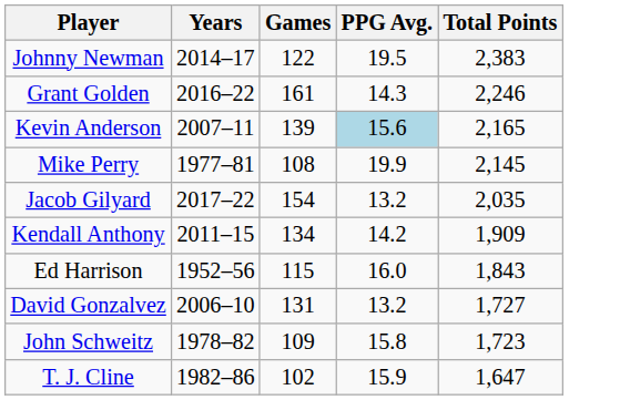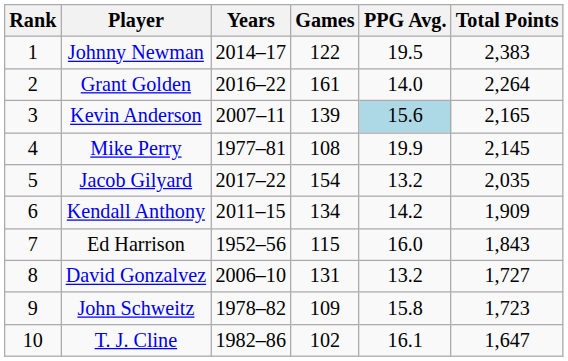 <table class= "wikitable" style="text-align:center">
 <tr>
+<th>Rank</th>
 <th>Player</th>
 <th>Years</th>
 <th>Games</th>
 <th>PPG Avg.</th>
 <th>Total Points</th>
 </tr>
 <tr>
+<td>1</td>
 <td><a href='#'>Johnny Newman</a></td>
 <td>2014–17</td>
 <td>122</td>
 <td>19.5</td>
 <td>2,383</td>
 </tr>
 <tr>
+<td>2</td>
 <td><a href='#'>Grant Golden</a></td>
 <td>2016–22</td>
 <td>161</td>
-<td>14.3</td>
-<td>2,246</td>
+<td>14.0</td>
+<td>2,264</td>
 </tr>
 <tr>
+<td>3</td>
 <td><a href='#'>Kevin Anderson</a></td>
 <td>2007–11</td>
 <td>139</td>
 <td style="background: lightblue;">15.6</td>
 <td>2,165</td>
 </tr>
 <tr>
+<td>4</td>
 <td><a href='#'>Mike Perry</a></td>
 <td>1977–81</td>
 <td>108</td>
 <td>19.9</td>
 <td>2,145</td>
 </tr>
 <tr>
+<td>5</td>
 <td><a href='#'>Jacob Gilyard</a></td>
 <td>2017–22</td>
 <td>154</td>
 <td>13.2</td>
 <td>2,035</td>
 </tr>
 <tr>
+<td>6</td>
 <td><a href='#'>Kendall Anthony</a></td>
 <td>2011–15</td>
 <td>134</td>
 <td>14.2</td>
 <td>1,909</td>
 </tr>
 <tr>
+<td>7</td>
 <td>Ed Harrison</td>
 <td>1952–56</td>
 <td>115</td>
 <td>16.0</td>
 <td>1,843</td>
 </tr>
 <tr>
+<td>8</td>
 <td><a href='#'>David Gonzalvez</a></td>
 <td>2006–10</td>
 <td>131</td>
 <td>13.2</td>
 <td>1,727</td>
 </tr>
 <tr>
+<td>9</td>
 <td><a href='#'>John Schweitz</a></td>
 <td>1978–82</td>
 <td>109</td>
 <td>15.8</td>
 <td>1,723</td>
 </tr>
 <tr>
+<td>10</td>
 <td><a href='#'>T. J. Cline</a></td>
 <td>1982–86</td>
 <td>102</td>
-<td>15.9</td>
+<td>16.1</td>
 <td>1,647</td>
 </tr>
 </table>
